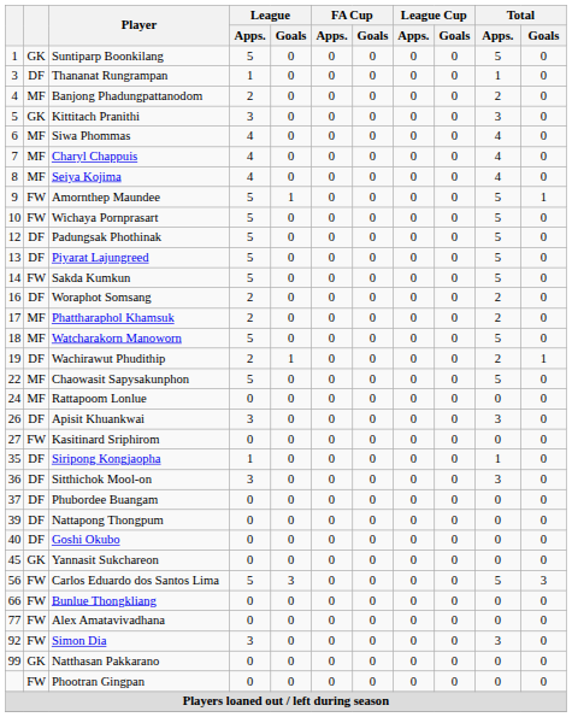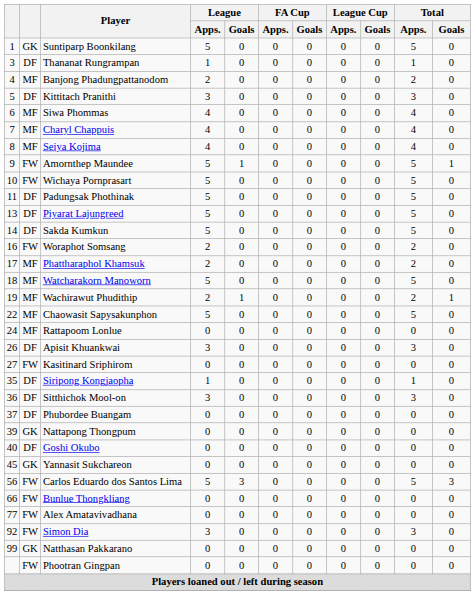 <table class="wikitable" style="text-align:center; font-size:100%; width:80%;">
 <tr>
 <th rowspan=2></th>
 <th rowspan=2></th>
 <th rowspan=2 width="220">Player</th>
 <th colspan=2 width="105">League</th>
 <th colspan=2 width="105">FA Cup</th>
 <th colspan=2 width="105">League Cup</th>
 <th colspan=2 width="130">Total</th>
 </tr>
 <tr>
 <th>Apps.</th>
 <th> Goals</th>
 <th>Apps.</th>
 <th> Goals</th>
 <th>Apps.</th>
 <th> Goals</th>
 <th>Apps.</th>
 <th> Goals</th>
 </tr>
 <tr>
 <td>1</td>
 <td>GK</td>
 <td align="left"> Suntiparp Boonkilang</td>
 <td>5</td>
 <td>0</td>
 <td>0</td>
 <td>0</td>
 <td>0</td>
 <td>0</td>
 <td>5</td>
 <td>0</td>
 </tr>
 <tr>
 <td>3</td>
 <td>DF</td>
 <td align="left"> Thananat Rungrampan</td>
 <td>1</td>
 <td>0</td>
 <td>0</td>
 <td>0</td>
 <td>0</td>
 <td>0</td>
 <td>1</td>
 <td>0</td>
 </tr>
 <tr>
 <td>4</td>
 <td>MF</td>
 <td align="left"> Banjong Phadungpattanodom</td>
 <td>2</td>
 <td>0</td>
 <td>0</td>
 <td>0</td>
 <td>0</td>
 <td>0</td>
 <td>2</td>
 <td>0</td>
 </tr>
 <tr>
 <td>5</td>
-<td>GK</td>
+<td>DF</td>
 <td align="left"> Kittitach Pranithi</td>
 <td>3</td>
 <td>0</td>
 <td>0</td>
 <td>0</td>
 <td>0</td>
 <td>0</td>
 <td>3</td>
 <td>0</td>
 </tr>
 <tr>
 <td>6</td>
 <td>MF</td>
 <td align="left"> Siwa Phommas</td>
 <td>4</td>
 <td>0</td>
 <td>0</td>
 <td>0</td>
 <td>0</td>
 <td>0</td>
 <td>4</td>
 <td>0</td>
 </tr>
 <tr>
 <td>7</td>
 <td>MF</td>
 <td align="left"> <a href='#'>Charyl Chappuis</a></td>
 <td>4</td>
 <td>0</td>
 <td>0</td>
 <td>0</td>
 <td>0</td>
 <td>0</td>
 <td>4</td>
 <td>0</td>
 </tr>
 <tr>
 <td>8</td>
 <td>MF</td>
 <td align="left"> <a href='#'>Seiya Kojima</a></td>
 <td>4</td>
 <td>0</td>
 <td>0</td>
 <td>0</td>
 <td>0</td>
 <td>0</td>
 <td>4</td>
 <td>0</td>
 </tr>
 <tr>
 <td>9</td>
 <td>FW</td>
 <td align="left"> Amornthep Maundee</td>
 <td>5</td>
 <td>1</td>
 <td>0</td>
 <td>0</td>
 <td>0</td>
 <td>0</td>
 <td>5</td>
 <td>1</td>
 </tr>
 <tr>
 <td>10</td>
 <td>FW</td>
 <td align="left"> Wichaya Pornprasart</td>
 <td>5</td>
 <td>0</td>
 <td>0</td>
 <td>0</td>
 <td>0</td>
 <td>0</td>
 <td>5</td>
 <td>0</td>
 </tr>
 <tr>
-<td>12</td>
+<td>11</td>
 <td>DF</td>
 <td align="left"> Padungsak Phothinak</td>
 <td>5</td>
 <td>0</td>
 <td>0</td>
 <td>0</td>
 <td>0</td>
 <td>0</td>
 <td>5</td>
 <td>0</td>
 </tr>
 <tr>
 <td>13</td>
 <td>DF</td>
 <td align="left"> <a href='#'>Piyarat Lajungreed</a></td>
 <td>5</td>
 <td>0</td>
 <td>0</td>
 <td>0</td>
 <td>0</td>
 <td>0</td>
 <td>5</td>
 <td>0</td>
 </tr>
 <tr>
 <td>14</td>
-<td>FW</td>
+<td>DF</td>
 <td align="left"> Sakda Kumkun</td>
 <td>5</td>
 <td>0</td>
 <td>0</td>
 <td>0</td>
 <td>0</td>
 <td>0</td>
 <td>5</td>
 <td>0</td>
 </tr>
 <tr>
 <td>16</td>
-<td>DF</td>
+<td>FW</td>
 <td align="left"> Woraphot Somsang</td>
 <td>2</td>
 <td>0</td>
 <td>0</td>
 <td>0</td>
 <td>0</td>
 <td>0</td>
 <td>2</td>
 <td>0</td>
 </tr>
 <tr>
 <td>17</td>
 <td>MF</td>
 <td align="left"> <a href='#'>Phattharaphol Khamsuk</a></td>
 <td>2</td>
 <td>0</td>
 <td>0</td>
 <td>0</td>
 <td>0</td>
 <td>0</td>
 <td>2</td>
 <td>0</td>
 </tr>
 <tr>
 <td>18</td>
 <td>MF</td>
 <td align="left"> <a href='#'>Watcharakorn Manoworn</a></td>
 <td>5</td>
 <td>0</td>
 <td>0</td>
 <td>0</td>
 <td>0</td>
 <td>0</td>
 <td>5</td>
 <td>0</td>
 </tr>
 <tr>
 <td>19</td>
-<td>DF</td>
+<td>MF</td>
 <td align="left"> Wachirawut Phudithip</td>
 <td>2</td>
 <td>1</td>
 <td>0</td>
 <td>0</td>
 <td>0</td>
 <td>0</td>
 <td>2</td>
 <td>1</td>
 </tr>
 <tr>
 <td>22</td>
 <td>MF</td>
 <td align="left"> Chaowasit Sapysakunphon</td>
 <td>5</td>
 <td>0</td>
 <td>0</td>
 <td>0</td>
 <td>0</td>
 <td>0</td>
 <td>5</td>
 <td>0</td>
 </tr>
 <tr>
 <td>24</td>
 <td>MF</td>
 <td align="left"> Rattapoom Lonlue</td>
 <td>0</td>
 <td>0</td>
 <td>0</td>
 <td>0</td>
 <td>0</td>
 <td>0</td>
 <td>0</td>
 <td>0</td>
 </tr>
 <tr>
 <td>26</td>
 <td>DF</td>
 <td align="left"> Apisit Khuankwai</td>
 <td>3</td>
 <td>0</td>
 <td>0</td>
 <td>0</td>
 <td>0</td>
 <td>0</td>
 <td>3</td>
 <td>0</td>
 </tr>
 <tr>
 <td>27</td>
 <td>FW</td>
 <td align="left"> Kasitinard Sriphirom</td>
 <td>0</td>
 <td>0</td>
 <td>0</td>
 <td>0</td>
 <td>0</td>
 <td>0</td>
 <td>0</td>
 <td>0</td>
 </tr>
 <tr>
 <td>35</td>
 <td>DF</td>
 <td align="left"> <a href='#'>Siripong Kongjaopha</a></td>
 <td>1</td>
 <td>0</td>
 <td>0</td>
 <td>0</td>
 <td>0</td>
 <td>0</td>
 <td>1</td>
 <td>0</td>
 </tr>
 <tr>
 <td>36</td>
 <td>DF</td>
 <td align="left"> Sitthichok Mool-on</td>
 <td>3</td>
 <td>0</td>
 <td>0</td>
 <td>0</td>
 <td>0</td>
 <td>0</td>
 <td>3</td>
 <td>0</td>
 </tr>
 <tr>
 <td>37</td>
 <td>DF</td>
 <td align="left"> Phubordee Buangam</td>
 <td>0</td>
 <td>0</td>
 <td>0</td>
 <td>0</td>
 <td>0</td>
 <td>0</td>
 <td>0</td>
 <td>0</td>
 </tr>
 <tr>
 <td>39</td>
-<td>DF</td>
+<td>GK</td>
 <td align="left"> Nattapong Thongpum</td>
 <td>0</td>
 <td>0</td>
 <td>0</td>
 <td>0</td>
 <td>0</td>
 <td>0</td>
 <td>0</td>
 <td>0</td>
 </tr>
 <tr>
 <td>40</td>
 <td>DF</td>
 <td align="left"> <a href='#'>Goshi Okubo</a></td>
 <td>0</td>
 <td>0</td>
 <td>0</td>
 <td>0</td>
 <td>0</td>
 <td>0</td>
 <td>0</td>
 <td>0</td>
 </tr>
 <tr>
 <td>45</td>
 <td>GK</td>
 <td align="left"> Yannasit Sukchareon</td>
 <td>0</td>
 <td>0</td>
 <td>0</td>
 <td>0</td>
 <td>0</td>
 <td>0</td>
 <td>0</td>
 <td>0</td>
 </tr>
 <tr>
 <td>56</td>
 <td>FW</td>
 <td align="left"> Carlos Eduardo dos Santos Lima</td>
 <td>5</td>
 <td>3</td>
 <td>0</td>
 <td>0</td>
 <td>0</td>
 <td>0</td>
 <td>5</td>
 <td>3</td>
 </tr>
 <tr>
 <td>66</td>
 <td>FW</td>
 <td align="left"> <a href='#'>Bunlue Thongkliang</a></td>
 <td>0</td>
 <td>0</td>
 <td>0</td>
 <td>0</td>
 <td>0</td>
 <td>0</td>
 <td>0</td>
 <td>0</td>
 </tr>
 <tr>
 <td>77</td>
 <td>FW</td>
 <td align="left"> Alex Amatavivadhana</td>
 <td>0</td>
 <td>0</td>
 <td>0</td>
 <td>0</td>
 <td>0</td>
 <td>0</td>
 <td>0</td>
 <td>0</td>
 </tr>
 <tr>
 <td>92</td>
 <td>FW</td>
 <td align="left"> <a href='#'>Simon Dia</a></td>
 <td>3</td>
 <td>0</td>
 <td>0</td>
 <td>0</td>
 <td>0</td>
 <td>0</td>
 <td>3</td>
 <td>0</td>
 </tr>
 <tr>
 <td>99</td>
 <td>GK</td>
 <td align="left"> Natthasan Pakkarano</td>
 <td>0</td>
 <td>0</td>
 <td>0</td>
 <td>0</td>
 <td>0</td>
 <td>0</td>
 <td>0</td>
 <td>0</td>
 </tr>
 <tr>
 <td></td>
 <td>FW</td>
 <td align="left"> Phootran Gingpan</td>
 <td>0</td>
 <td>0</td>
 <td>0</td>
 <td>0</td>
 <td>0</td>
 <td>0</td>
 <td>0</td>
 <td>0</td>
 </tr>
 <tr>
 <th colspan="15" style="background:#dcdcdc; text-align:center;">Players loaned out / left during season</th>
 </tr>
 <tr>
 </tr>
 </table>
